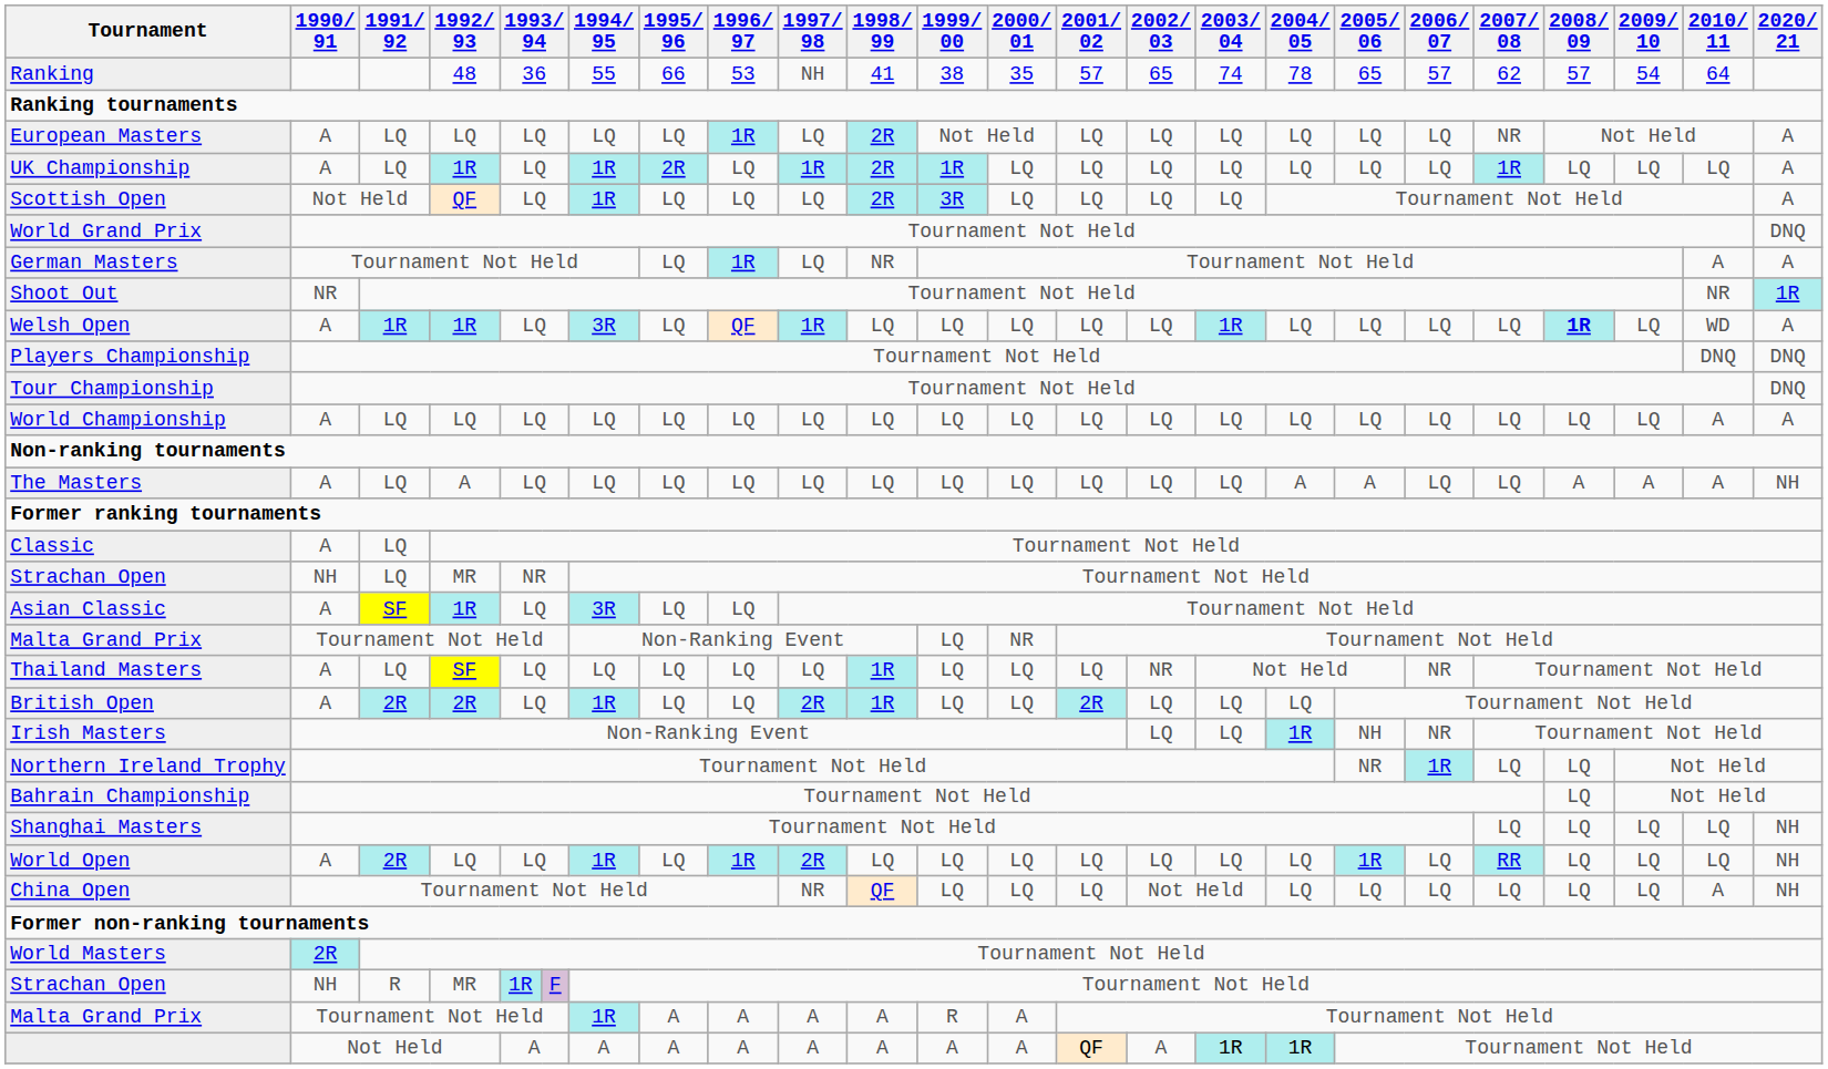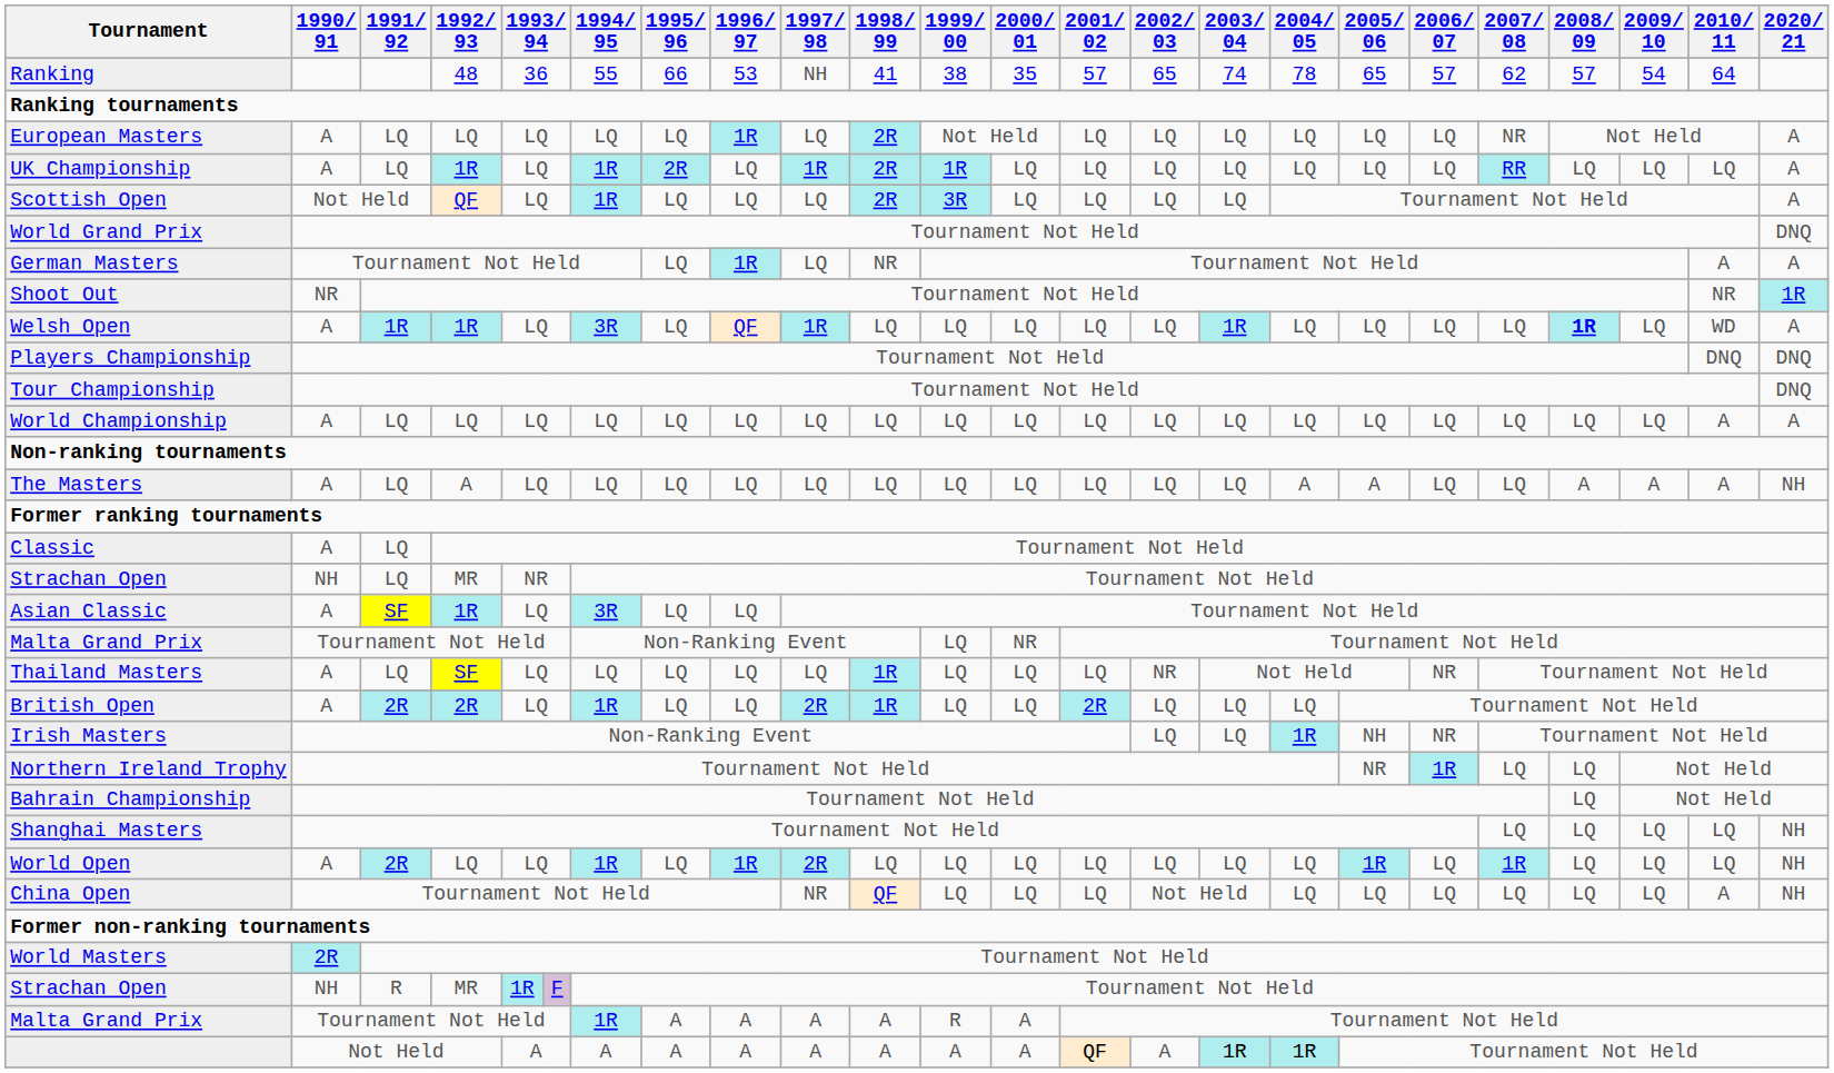 <table class="wikitable" style="font-size:85%;">
 <tr>
 <th>Tournament</th>
 <th><a href='#'>1990/<br>91</a></th>
 <th><a href='#'>1991/<br>92</a></th>
 <th><a href='#'>1992/<br>93</a></th>
 <th colspan="2"><a href='#'>1993/<br>94</a></th>
 <th><a href='#'>1994/<br>95</a></th>
 <th><a href='#'>1995/<br>96</a></th>
 <th><a href='#'>1996/<br>97</a></th>
 <th><a href='#'>1997/<br>98</a></th>
 <th><a href='#'>1998/<br>99</a></th>
 <th><a href='#'>1999/<br>00</a></th>
 <th><a href='#'>2000/<br>01</a></th>
 <th><a href='#'>2001/<br>02</a></th>
 <th><a href='#'>2002/<br>03</a></th>
 <th><a href='#'>2003/<br>04</a></th>
 <th><a href='#'>2004/<br>05</a></th>
 <th><a href='#'>2005/<br>06</a></th>
 <th><a href='#'>2006/<br>07</a></th>
 <th><a href='#'>2007/<br>08</a></th>
 <th><a href='#'>2008/<br>09</a></th>
 <th><a href='#'>2009/<br>10</a></th>
 <th><a href='#'>2010/<br>11</a></th>
 <th><a href='#'>2020/<br>21</a></th>
 </tr>
 <tr>
 <td style="background:#EFEFEF;"><a href='#'>Ranking</a></td>
 <td align="center"></td>
 <td align="center"></td>
 <td align="center"><a href='#'>48</a></td>
 <td align="center" colspan="2"><a href='#'>36</a></td>
 <td align="center"><a href='#'>55</a></td>
 <td align="center"><a href='#'>66</a></td>
 <td align="center"><a href='#'>53</a></td>
 <td align="center" style="color:#555555;">NH</td>
 <td align="center"><a href='#'>41</a></td>
 <td align="center"><a href='#'>38</a></td>
 <td align="center"><a href='#'>35</a></td>
 <td align="center"><a href='#'>57</a></td>
 <td align="center"><a href='#'>65</a></td>
 <td align="center"><a href='#'>74</a></td>
 <td align="center"><a href='#'>78</a></td>
 <td align="center"><a href='#'>65</a></td>
 <td align="center"><a href='#'>57</a></td>
 <td align="center"><a href='#'>62</a></td>
 <td align="center"><a href='#'>57</a></td>
 <td align="center"><a href='#'>54</a></td>
 <td align="center"><a href='#'>64</a></td>
 <td align="center"></td>
 </tr>
 <tr>
 <td colspan="30"><strong>Ranking tournaments</strong></td>
 </tr>
 <tr>
 <td style="background:#EFEFEF;"><a href='#'>European Masters</a></td>
 <td align="center" style="color:#555555;">A</td>
 <td align="center" style="color:#555555;">LQ</td>
 <td align="center" style="color:#555555;">LQ</td>
 <td align="center" colspan="2" style="color:#555555;">LQ</td>
 <td align="center" style="color:#555555;">LQ</td>
 <td align="center" style="color:#555555;">LQ</td>
 <td align="center" style="background:#afeeee;"><a href='#'>1R</a></td>
 <td align="center" style="color:#555555;">LQ</td>
 <td align="center" style="background:#afeeee;"><a href='#'>2R</a></td>
 <td align="center" colspan="2" style="color:#555555;">Not Held</td>
 <td align="center" style="color:#555555;">LQ</td>
 <td align="center" style="color:#555555;">LQ</td>
 <td align="center" style="color:#555555;">LQ</td>
 <td align="center" style="color:#555555;">LQ</td>
 <td align="center" style="color:#555555;">LQ</td>
 <td align="center" style="color:#555555;">LQ</td>
 <td align="center" style="color:#555555;">NR</td>
 <td align="center" colspan="3" style="color:#555555;">Not Held</td>
 <td align="center" style="color:#555555;">A</td>
 </tr>
 <tr>
 <td style="background:#EFEFEF;"><a href='#'>UK Championship</a></td>
 <td align="center" style="color:#555555;">A</td>
 <td align="center" style="color:#555555;">LQ</td>
 <td align="center" style="background:#afeeee;"><a href='#'>1R</a></td>
 <td align="center" colspan="2" style="color:#555555;">LQ</td>
 <td align="center" style="background:#afeeee;"><a href='#'>1R</a></td>
 <td align="center" style="background:#afeeee;"><a href='#'>2R</a></td>
 <td align="center" style="color:#555555;">LQ</td>
 <td align="center" style="background:#afeeee;"><a href='#'>1R</a></td>
 <td align="center" style="background:#afeeee;"><a href='#'>2R</a></td>
 <td align="center" style="background:#afeeee;"><a href='#'>1R</a></td>
 <td align="center" style="color:#555555;">LQ</td>
 <td align="center" style="color:#555555;">LQ</td>
 <td align="center" style="color:#555555;">LQ</td>
 <td align="center" style="color:#555555;">LQ</td>
 <td align="center" style="color:#555555;">LQ</td>
 <td align="center" style="color:#555555;">LQ</td>
 <td align="center" style="color:#555555;">LQ</td>
-<td align="center" style="background:#afeeee;"><a href='#'>1R</a></td>
+<td align="center" style="background:#afeeee;"><a href='#'>RR</a></td>
 <td align="center" style="color:#555555;">LQ</td>
 <td align="center" style="color:#555555;">LQ</td>
 <td align="center" style="color:#555555;">LQ</td>
 <td align="center" style="color:#555555;">A</td>
 </tr>
 <tr>
 <td style="background:#EFEFEF;"><a href='#'>Scottish Open</a></td>
 <td align="center" colspan="2" style="color:#555555;">Not Held</td>
 <td align="center" style="background:#ffebcd;"><a href='#'>QF</a></td>
 <td align="center" colspan="2" style="color:#555555;">LQ</td>
 <td align="center" style="background:#afeeee;"><a href='#'>1R</a></td>
 <td align="center" style="color:#555555;">LQ</td>
 <td align="center" style="color:#555555;">LQ</td>
 <td align="center" style="color:#555555;">LQ</td>
 <td align="center" style="background:#afeeee;"><a href='#'>2R</a></td>
 <td align="center" style="background:#afeeee;"><a href='#'>3R</a></td>
 <td align="center" style="color:#555555;">LQ</td>
 <td align="center" style="color:#555555;">LQ</td>
 <td align="center" style="color:#555555;">LQ</td>
 <td align="center" style="color:#555555;">LQ</td>
 <td align="center" colspan="7" style="color:#555555;">Tournament Not Held</td>
 <td align="center" style="color:#555555;">A</td>
 </tr>
 <tr>
 <td style="background:#EFEFEF;"><a href='#'>World Grand Prix</a></td>
 <td align="center" colspan="22" style="color:#555555;">Tournament Not Held</td>
 <td align="center" style="color:#555555;">DNQ</td>
 </tr>
 <tr>
 <td style="background:#EFEFEF;"><a href='#'>German Masters</a></td>
 <td align="center" colspan="6" style="color:#555555;">Tournament Not Held</td>
 <td align="center" style="color:#555555;">LQ</td>
 <td align="center" style="background:#afeeee;"><a href='#'>1R</a></td>
 <td align="center" style="color:#555555;">LQ</td>
 <td align="center" style="color:#555555;">NR</td>
 <td align="center" colspan="11" style="color:#555555;">Tournament Not Held</td>
 <td align="center" style="color:#555555;">A</td>
 <td align="center" style="color:#555555;">A</td>
 </tr>
 <tr>
 <td style="background:#EFEFEF;"><a href='#'>Shoot Out</a></td>
 <td align="center" style="color:#555555;">NR</td>
 <td align="center" colspan="20" style="color:#555555;">Tournament Not Held</td>
 <td align="center" style="color:#555555;">NR</td>
 <td align="center" style="background:#afeeee;"><a href='#'>1R</a></td>
 </tr>
 <tr>
 <td style="background:#EFEFEF;"><a href='#'>Welsh Open</a></td>
 <td align="center" style="color:#555555;">A</td>
 <td align="center" style="background:#afeeee;"><a href='#'>1R</a></td>
 <td align="center" style="background:#afeeee;"><a href='#'>1R</a></td>
 <td align="center" colspan="2" style="color:#555555;">LQ</td>
 <td align="center" style="background:#afeeee;"><a href='#'>3R</a></td>
 <td align="center" style="color:#555555;">LQ</td>
 <td align="center" style="background:#ffebcd;"><a href='#'>QF</a></td>
 <td align="center" style="background:#afeeee;"><a href='#'>1R</a></td>
 <td align="center" style="color:#555555;">LQ</td>
 <td align="center" style="color:#555555;">LQ</td>
 <td align="center" style="color:#555555;">LQ</td>
 <td align="center" style="color:#555555;">LQ</td>
 <td align="center" style="color:#555555;">LQ</td>
 <td align="center" style="background:#afeeee;"><a href='#'>1R</a></td>
 <td align="center" style="color:#555555;">LQ</td>
 <td align="center" style="color:#555555;">LQ</td>
 <td align="center" style="color:#555555;">LQ</td>
 <td align="center" style="color:#555555;">LQ</td>
 <td align="center" style="background:#afeeee;"><strong><a href='#'>1R</a></strong></td>
 <td align="center" style="color:#555555;">LQ</td>
 <td align="center" style="color:#555555;">WD</td>
 <td align="center" style="color:#555555;">A</td>
 </tr>
 <tr>
 <td style="background:#EFEFEF;"><a href='#'>Players Championship</a></td>
 <td align="center" colspan="21" style="color:#555555;">Tournament Not Held</td>
 <td align="center" style="color:#555555;">DNQ</td>
 <td align="center" style="color:#555555;">DNQ</td>
 </tr>
 <tr>
 <td style="background:#EFEFEF;"><a href='#'>Tour Championship</a></td>
 <td align="center" colspan="22" style="color:#555555;">Tournament Not Held</td>
 <td align="center" style="color:#555555;">DNQ</td>
 </tr>
 <tr>
 <td style="background:#EFEFEF;"><a href='#'>World Championship</a></td>
 <td align="center" style="color:#555555;">A</td>
 <td align="center" style="color:#555555;">LQ</td>
 <td align="center" style="color:#555555;">LQ</td>
 <td align="center" colspan="2" style="color:#555555;">LQ</td>
 <td align="center" style="color:#555555;">LQ</td>
 <td align="center" style="color:#555555;">LQ</td>
 <td align="center" style="color:#555555;">LQ</td>
 <td align="center" style="color:#555555;">LQ</td>
 <td align="center" style="color:#555555;">LQ</td>
 <td align="center" style="color:#555555;">LQ</td>
 <td align="center" style="color:#555555;">LQ</td>
 <td align="center" style="color:#555555;">LQ</td>
 <td align="center" style="color:#555555;">LQ</td>
 <td align="center" style="color:#555555;">LQ</td>
 <td align="center" style="color:#555555;">LQ</td>
 <td align="center" style="color:#555555;">LQ</td>
 <td align="center" style="color:#555555;">LQ</td>
 <td align="center" style="color:#555555;">LQ</td>
 <td align="center" style="color:#555555;">LQ</td>
 <td align="center" style="color:#555555;">LQ</td>
 <td align="center" style="color:#555555;">A</td>
 <td align="center" style="color:#555555;">A</td>
 </tr>
 <tr>
 <td colspan="30"><strong>Non-ranking tournaments</strong></td>
 </tr>
 <tr>
 <td style="background:#EFEFEF;"><a href='#'>The Masters</a></td>
 <td align="center" style="color:#555555;">A</td>
 <td align="center" style="color:#555555;">LQ</td>
 <td align="center" style="color:#555555;">A</td>
 <td align="center" colspan="2" style="color:#555555;">LQ</td>
 <td align="center" style="color:#555555;">LQ</td>
 <td align="center" style="color:#555555;">LQ</td>
 <td align="center" style="color:#555555;">LQ</td>
 <td align="center" style="color:#555555;">LQ</td>
 <td align="center" style="color:#555555;">LQ</td>
 <td align="center" style="color:#555555;">LQ</td>
 <td align="center" style="color:#555555;">LQ</td>
 <td align="center" style="color:#555555;">LQ</td>
 <td align="center" style="color:#555555;">LQ</td>
 <td align="center" style="color:#555555;">LQ</td>
 <td align="center" style="color:#555555;">A</td>
 <td align="center" style="color:#555555;">A</td>
 <td align="center" style="color:#555555;">LQ</td>
 <td align="center" style="color:#555555;">LQ</td>
 <td align="center" style="color:#555555;">A</td>
 <td align="center" style="color:#555555;">A</td>
 <td align="center" style="color:#555555;">A</td>
 <td align="center" style="color:#555555;">NH</td>
 </tr>
 <tr>
 <td colspan="30"><strong>Former ranking tournaments</strong></td>
 </tr>
 <tr>
 <td style="background:#EFEFEF;"><a href='#'>Classic</a></td>
 <td align="center" style="color:#555555;">A</td>
 <td align="center" style="color:#555555;">LQ</td>
 <td align="center" colspan="30" style="color:#555555;">Tournament Not Held</td>
 </tr>
 <tr>
 <td style="background:#EFEFEF;"><a href='#'>Strachan Open</a></td>
 <td align="center" style="color:#555555;">NH</td>
 <td align="center" style="color:#555555;">LQ</td>
 <td align="center" style="color:#555555;">MR</td>
 <td align="center" colspan="2" style="color:#555555;">NR</td>
 <td align="center" colspan="30" style="color:#555555;">Tournament Not Held</td>
 </tr>
 <tr>
 <td style="background:#EFEFEF;"><a href='#'>Asian Classic</a></td>
 <td align="center" style="color:#555555;">A</td>
 <td align="center" style="background:yellow;"><a href='#'>SF</a></td>
 <td align="center" style="background:#afeeee;"><a href='#'>1R</a></td>
 <td align="center" colspan="2" style="color:#555555;">LQ</td>
 <td align="center" style="background:#afeeee;"><a href='#'>3R</a></td>
 <td align="center" style="color:#555555;">LQ</td>
 <td align="center" style="color:#555555;">LQ</td>
 <td align="center" colspan="30" style="color:#555555;">Tournament Not Held</td>
 </tr>
 <tr>
 <td style="background:#EFEFEF;"><a href='#'>Malta Grand Prix</a></td>
 <td align="center" colspan="5" style="color:#555555;">Tournament Not Held</td>
 <td align="center" colspan="5" style="color:#555555;">Non-Ranking Event</td>
 <td align="center" style="color:#555555;">LQ</td>
 <td align="center" style="color:#555555;">NR</td>
 <td align="center" colspan="30" style="color:#555555;">Tournament Not Held</td>
 </tr>
 <tr>
 <td style="background:#EFEFEF;"><a href='#'>Thailand Masters</a></td>
 <td align="center" style="color:#555555;">A</td>
 <td align="center" style="color:#555555;">LQ</td>
 <td align="center" style="background:yellow;"><a href='#'>SF</a></td>
 <td align="center" colspan="2" style="color:#555555;">LQ</td>
 <td align="center" style="color:#555555;">LQ</td>
 <td align="center" style="color:#555555;">LQ</td>
 <td align="center" style="color:#555555;">LQ</td>
 <td align="center" style="color:#555555;">LQ</td>
 <td align="center" style="background:#afeeee;"><a href='#'>1R</a></td>
 <td align="center" style="color:#555555;">LQ</td>
 <td align="center" style="color:#555555;">LQ</td>
 <td align="center" style="color:#555555;">LQ</td>
 <td align="center" style="color:#555555;">NR</td>
 <td align="center" colspan="3" style="color:#555555;">Not Held</td>
 <td align="center" style="color:#555555;">NR</td>
 <td align="center" colspan="30" style="color:#555555;">Tournament Not Held</td>
 </tr>
 <tr>
 <td style="background:#EFEFEF;"><a href='#'>British Open</a></td>
 <td align="center" style="color:#555555;">A</td>
 <td align="center" style="background:#afeeee;"><a href='#'>2R</a></td>
 <td align="center" style="background:#afeeee;"><a href='#'>2R</a></td>
 <td align="center" colspan="2" style="color:#555555;">LQ</td>
 <td align="center" style="background:#afeeee;"><a href='#'>1R</a></td>
 <td align="center" style="color:#555555;">LQ</td>
 <td align="center" style="color:#555555;">LQ</td>
 <td align="center" style="background:#afeeee;"><a href='#'>2R</a></td>
 <td align="center" style="background:#afeeee;"><a href='#'>1R</a></td>
 <td align="center" style="color:#555555;">LQ</td>
 <td align="center" style="color:#555555;">LQ</td>
 <td align="center" style="background:#afeeee;"><a href='#'>2R</a></td>
 <td align="center" style="color:#555555;">LQ</td>
 <td align="center" style="color:#555555;">LQ</td>
 <td align="center" style="color:#555555;">LQ</td>
 <td align="center" colspan="30" style="color:#555555;">Tournament Not Held</td>
 </tr>
 <tr>
 <td style="background:#EFEFEF;"><a href='#'>Irish Masters</a></td>
 <td align="center" colspan="13" style="color:#555555;">Non-Ranking Event</td>
 <td align="center" style="color:#555555;">LQ</td>
 <td align="center" style="color:#555555;">LQ</td>
 <td align="center" style="background:#afeeee;"><a href='#'>1R</a></td>
 <td align="center" style="color:#555555;">NH</td>
 <td align="center" style="color:#555555;">NR</td>
 <td align="center" colspan="30" style="color:#555555;">Tournament Not Held</td>
 </tr>
 <tr>
 <td style="background:#EFEFEF;"><a href='#'>Northern Ireland Trophy</a></td>
 <td align="center" colspan="16" style="color:#555555;">Tournament Not Held</td>
 <td align="center" style="color:#555555;">NR</td>
 <td align="center" style="background:#afeeee;"><a href='#'>1R</a></td>
 <td align="center" style="color:#555555;">LQ</td>
 <td align="center" style="color:#555555;">LQ</td>
 <td align="center" colspan="30" style="color:#555555;">Not Held</td>
 </tr>
 <tr>
 <td style="background:#EFEFEF;"><a href='#'>Bahrain Championship</a></td>
 <td align="center" colspan="19" style="color:#555555;">Tournament Not Held</td>
 <td align="center" style="color:#555555;">LQ</td>
 <td align="center" colspan="30" style="color:#555555;">Not Held</td>
 </tr>
 <tr>
 <td style="background:#EFEFEF;"><a href='#'>Shanghai Masters</a></td>
 <td align="center" colspan="18" style="color:#555555;">Tournament Not Held</td>
 <td align="center" style="color:#555555;">LQ</td>
 <td align="center" style="color:#555555;">LQ</td>
 <td align="center" style="color:#555555;">LQ</td>
 <td align="center" style="color:#555555;">LQ</td>
 <td align="center" style="color:#555555;">NH</td>
 </tr>
 <tr>
 <td style="background:#EFEFEF;"><a href='#'>World Open</a></td>
 <td align="center" style="color:#555555;">A</td>
 <td align="center" style="background:#afeeee;"><a href='#'>2R</a></td>
 <td align="center" style="color:#555555;">LQ</td>
 <td align="center" colspan="2" style="color:#555555;">LQ</td>
 <td align="center" style="background:#afeeee;"><a href='#'>1R</a></td>
 <td align="center" style="color:#555555;">LQ</td>
 <td align="center" style="background:#afeeee;"><a href='#'>1R</a></td>
 <td align="center" style="background:#afeeee;"><a href='#'>2R</a></td>
 <td align="center" style="color:#555555;">LQ</td>
 <td align="center" style="color:#555555;">LQ</td>
 <td align="center" style="color:#555555;">LQ</td>
 <td align="center" style="color:#555555;">LQ</td>
 <td align="center" style="color:#555555;">LQ</td>
 <td align="center" style="color:#555555;">LQ</td>
 <td align="center" style="color:#555555;">LQ</td>
 <td align="center" style="background:#afeeee;"><a href='#'>1R</a></td>
 <td align="center" style="color:#555555;">LQ</td>
-<td align="center" style="background:#afeeee;"><a href='#'>RR</a></td>
+<td align="center" style="background:#afeeee;"><a href='#'>1R</a></td>
 <td align="center" style="color:#555555;">LQ</td>
 <td align="center" style="color:#555555;">LQ</td>
 <td align="center" style="color:#555555;">LQ</td>
 <td align="center" style="color:#555555;">NH</td>
 </tr>
 <tr>
 <td style="background:#EFEFEF;"><a href='#'>China Open</a></td>
 <td align="center" colspan="8" style="color:#555555;">Tournament Not Held</td>
 <td align="center" style="color:#555555;">NR</td>
 <td align="center" style="background:#ffebcd;"><a href='#'>QF</a></td>
 <td align="center" style="color:#555555;">LQ</td>
 <td align="center" style="color:#555555;">LQ</td>
 <td align="center" style="color:#555555;">LQ</td>
 <td align="center" colspan="2" style="color:#555555;">Not Held</td>
 <td align="center" style="color:#555555;">LQ</td>
 <td align="center" style="color:#555555;">LQ</td>
 <td align="center" style="color:#555555;">LQ</td>
 <td align="center" style="color:#555555;">LQ</td>
 <td align="center" style="color:#555555;">LQ</td>
 <td align="center" style="color:#555555;">LQ</td>
 <td align="center" style="color:#555555;">A</td>
 <td align="center" style="color:#555555;">NH</td>
 </tr>
 <tr>
 <td colspan="30"><strong>Former non-ranking tournaments</strong></td>
 </tr>
 <tr>
 <td style="background:#EFEFEF;"><a href='#'>World Masters</a></td>
 <td align="center" style="background:#afeeee;"><a href='#'>2R</a></td>
 <td align="center" colspan="30" style="color:#555555;">Tournament Not Held</td>
 </tr>
 <tr>
 <td style="background:#EFEFEF;"><a href='#'>Strachan Open</a></td>
 <td align="center" style="color:#555555;">NH</td>
 <td align="center" style="color:#555555;">R</td>
 <td align="center" style="color:#555555;">MR</td>
 <td align="center" style="background:#afeeee;"><a href='#'>1R</a></td>
 <td align="center" style="background:#D8BFD8;"><a href='#'>F</a></td>
 <td align="center" colspan="30" style="color:#555555;">Tournament Not Held</td>
 </tr>
 <tr>
 <td style="background:#EFEFEF;"><a href='#'>Malta Grand Prix</a></td>
 <td align="center" colspan="5" style="color:#555555;">Tournament Not Held</td>
 <td align="center" style="background:#afeeee;"><a href='#'>1R</a></td>
 <td align="center" style="color:#555555;">A</td>
 <td align="center" style="color:#555555;">A</td>
 <td align="center" style="color:#555555;">A</td>
 <td align="center" style="color:#555555;">A</td>
 <td align="center" style="color:#555555;">R</td>
 <td align="center" style="color:#555555;">A</td>
 <td align="center" colspan="30" style="color:#555555;">Tournament Not Held</td>
 </tr>
 <tr>
 <td style="background:#EFEFEF;"></td>
 <td align="center" colspan="3" style="color:#555555;">Not Held</td>
 <td align="center" colspan="2" style="color:#555555;">A</td>
 <td align="center" style="color:#555555;">A</td>
 <td align="center" style="color:#555555;">A</td>
 <td align="center" style="color:#555555;">A</td>
 <td align="center" style="color:#555555;">A</td>
 <td align="center" style="color:#555555;">A</td>
 <td align="center" style="color:#555555;">A</td>
 <td align="center" style="color:#555555;">A</td>
 <td align="center" style="background:#ffebcd;">QF</td>
 <td align="center" style="color:#555555;">A</td>
 <td align="center" style="background:#afeeee;">1R</td>
 <td align="center" style="background:#afeeee;">1R</td>
 <td align="center" colspan="30" style="color:#555555;">Tournament Not Held</td>
 </tr>
 </table>
